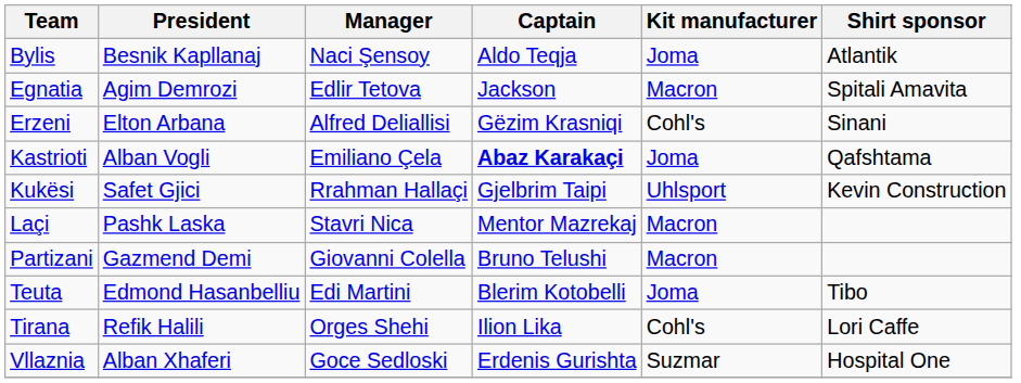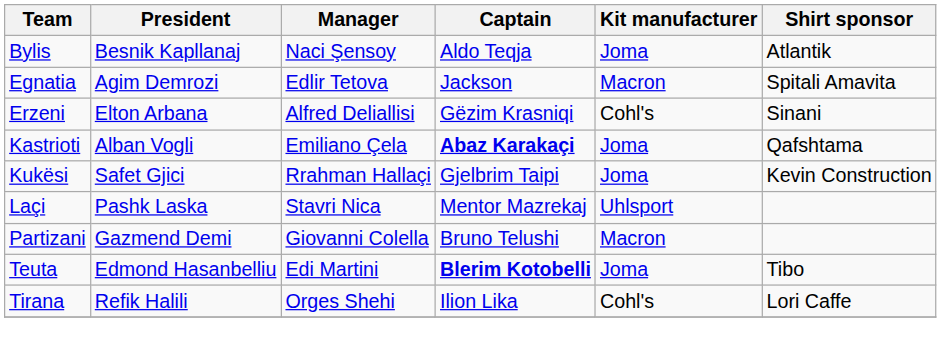 <table class="wikitable sortable" style="text-align: left;">
 <tr>
 <th>Team</th>
 <th>President</th>
 <th>Manager</th>
 <th>Captain</th>
 <th>Kit manufacturer</th>
 <th>Shirt sponsor</th>
 </tr>
 <tr>
 <td><a href='#'>Bylis</a></td>
 <td> <a href='#'>Besnik Kapllanaj</a></td>
 <td> <a href='#'>Naci Şensoy</a></td>
 <td> <a href='#'>Aldo Teqja</a></td>
 <td><a href='#'>Joma</a></td>
 <td>Atlantik</td>
 </tr>
 <tr>
 <td><a href='#'>Egnatia</a></td>
 <td> <a href='#'>Agim Demrozi</a></td>
 <td> <a href='#'>Edlir Tetova</a></td>
 <td> <a href='#'>Jackson</a></td>
 <td><a href='#'>Macron</a></td>
 <td>Spitali Amavita</td>
 </tr>
 <tr>
 <td><a href='#'>Erzeni</a></td>
 <td> <a href='#'>Elton Arbana</a></td>
 <td> <a href='#'>Alfred Deliallisi</a></td>
 <td> <a href='#'>Gëzim Krasniqi</a></td>
 <td>Cohl's</td>
 <td>Sinani</td>
 </tr>
 <tr>
 <td><a href='#'>Kastrioti</a></td>
 <td> <a href='#'>Alban Vogli</a></td>
 <td> <a href='#'>Emiliano Çela</a></td>
 <td><strong> <a href='#'>Abaz Karakaçi</a></strong></td>
 <td><a href='#'>Joma</a></td>
 <td>Qafshtama</td>
 </tr>
 <tr>
 <td><a href='#'>Kukësi</a></td>
 <td> <a href='#'>Safet Gjici</a></td>
 <td> <a href='#'>Rrahman Hallaçi</a></td>
 <td> <a href='#'>Gjelbrim Taipi</a></td>
-<td><a href='#'>Uhlsport</a></td>
+<td><a href='#'>Joma</a></td>
 <td>Kevin Construction</td>
 </tr>
 <tr>
 <td><a href='#'>Laçi</a></td>
 <td> <a href='#'>Pashk Laska</a></td>
 <td> <a href='#'>Stavri Nica</a></td>
 <td> <a href='#'>Mentor Mazrekaj</a></td>
-<td><a href='#'>Macron</a></td>
+<td><a href='#'>Uhlsport</a></td>
 <td></td>
 </tr>
 <tr>
 <td><a href='#'>Partizani</a></td>
 <td> <a href='#'>Gazmend Demi</a></td>
 <td> <a href='#'>Giovanni Colella</a></td>
 <td> <a href='#'>Bruno Telushi</a></td>
 <td><a href='#'>Macron</a></td>
 <td></td>
 </tr>
 <tr>
 <td><a href='#'>Teuta</a></td>
 <td> <a href='#'>Edmond Hasanbelliu</a></td>
 <td> <a href='#'>Edi Martini</a></td>
-<td> <a href='#'>Blerim Kotobelli</a></td>
+<td><strong> <a href='#'>Blerim Kotobelli</a></strong></td>
 <td><a href='#'>Joma</a></td>
 <td>Tibo</td>
 </tr>
 <tr>
 <td><a href='#'>Tirana</a></td>
 <td> <a href='#'>Refik Halili</a></td>
 <td> <a href='#'>Orges Shehi</a></td>
 <td> <a href='#'>Ilion Lika</a></td>
 <td>Cohl's</td>
 <td>Lori Caffe</td>
 </tr>
 <tr>
-<td><a href='#'>Vllaznia</a></td>
-<td> <a href='#'>Alban Xhaferi</a></td>
-<td> <a href='#'>Goce Sedloski</a></td>
-<td> <a href='#'>Erdenis Gurishta</a></td>
-<td>Suzmar</td>
-<td>Hospital One</td>
-</tr>
-<tr>
 </tr>
 </table>
